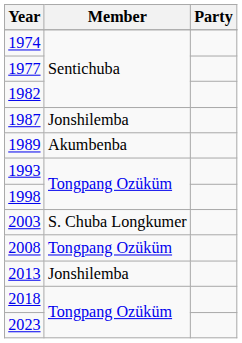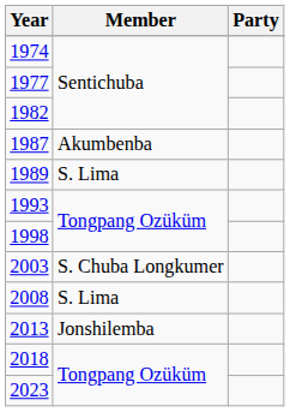 <table class="wikitable sortable">
 <tr>
 <th>Year</th>
 <th>Member</th>
 <th colspan="2">Party</th>
 </tr>
 <tr>
 </tr>
 <tr>
 <td><a href='#'>1974</a></td>
 <td rowspan=3>Sentichuba</td>
 <td></td>
 </tr>
 <tr>
 <td><a href='#'>1977</a></td>
 </tr>
 <tr>
 <td><a href='#'>1982</a></td>
 <td></td>
 </tr>
 <tr>
 <td><a href='#'>1987</a></td>
-<td>Jonshilemba</td>
+<td>Akumbenba</td>
 <td></td>
 </tr>
 <tr>
 <td><a href='#'>1989</a></td>
-<td>Akumbenba</td>
+<td>S. Lima</td>
 <td></td>
 </tr>
 <tr>
 <td><a href='#'>1993</a></td>
 <td rowspan=2><a href='#'>Tongpang Ozüküm</a></td>
 <td></td>
 </tr>
 <tr>
 <td><a href='#'>1998</a></td>
 <td></td>
 </tr>
 <tr>
 <td><a href='#'>2003</a></td>
 <td>S. Chuba Longkumer</td>
 <td></td>
 </tr>
 <tr>
 <td><a href='#'>2008</a></td>
-<td><a href='#'>Tongpang Ozüküm</a></td>
+<td>S. Lima</td>
 <td></td>
 </tr>
 <tr>
 <td><a href='#'>2013</a></td>
 <td>Jonshilemba</td>
 <td></td>
 </tr>
 <tr>
 <td><a href='#'>2018</a></td>
 <td rowspan=2><a href='#'>Tongpang Ozüküm</a></td>
 </tr>
 <tr>
 <td><a href='#'>2023</a></td>
 <td></td>
 </tr>
 </table>
